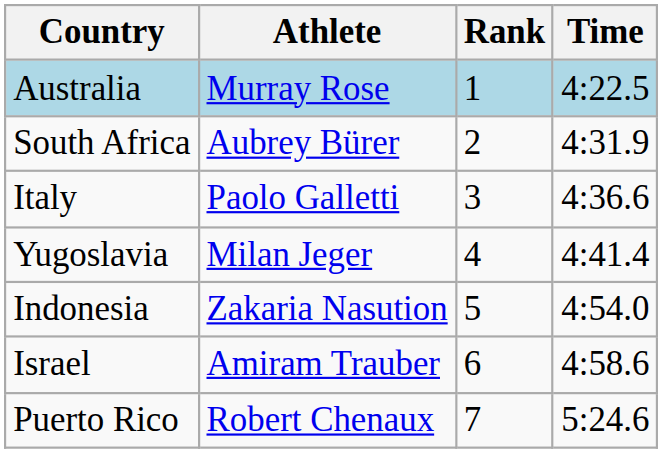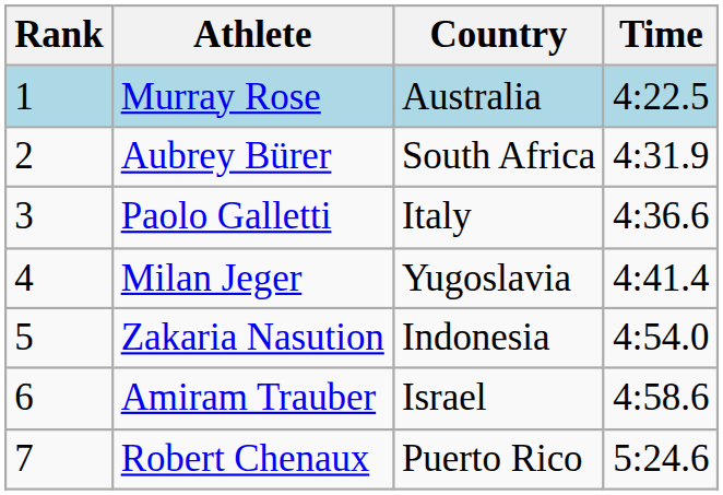 <table class="wikitable">
 <tr>
+<th>Rank</th>
+<th>Athlete</th>
 <th>Country</th>
-<th>Athlete</th>
-<th>Rank</th>
 <th>Time</th>
 </tr>
 <tr bgcolor=lightblue>
+<td>1</td>
+<td><a href='#'>Murray Rose</a></td>
 <td>Australia</td>
-<td><a href='#'>Murray Rose</a></td>
-<td>1</td>
 <td>4:22.5</td>
 </tr>
 <tr>
+<td>2</td>
+<td><a href='#'>Aubrey Bürer</a></td>
 <td>South Africa</td>
-<td><a href='#'>Aubrey Bürer</a></td>
-<td>2</td>
 <td>4:31.9</td>
 </tr>
 <tr>
+<td>3</td>
+<td><a href='#'>Paolo Galletti</a></td>
 <td>Italy</td>
-<td><a href='#'>Paolo Galletti</a></td>
-<td>3</td>
 <td>4:36.6</td>
 </tr>
 <tr>
+<td>4</td>
+<td><a href='#'>Milan Jeger</a></td>
 <td>Yugoslavia</td>
-<td><a href='#'>Milan Jeger</a></td>
-<td>4</td>
 <td>4:41.4</td>
 </tr>
 <tr>
+<td>5</td>
+<td><a href='#'>Zakaria Nasution</a></td>
 <td>Indonesia</td>
-<td><a href='#'>Zakaria Nasution</a></td>
-<td>5</td>
 <td>4:54.0</td>
 </tr>
 <tr>
+<td>6</td>
+<td><a href='#'>Amiram Trauber</a></td>
 <td>Israel</td>
-<td><a href='#'>Amiram Trauber</a></td>
-<td>6</td>
 <td>4:58.6</td>
 </tr>
 <tr>
+<td>7</td>
+<td><a href='#'>Robert Chenaux</a></td>
 <td>Puerto Rico</td>
-<td><a href='#'>Robert Chenaux</a></td>
-<td>7</td>
 <td>5:24.6</td>
 </tr>
 </table>
